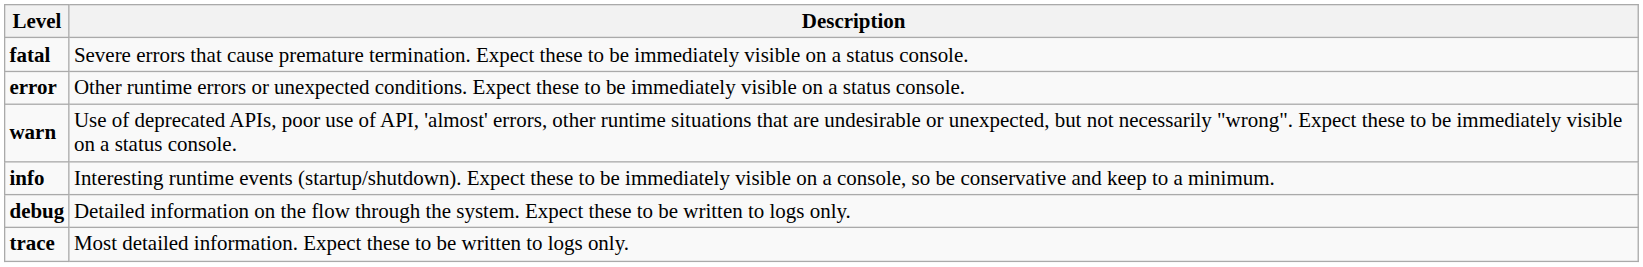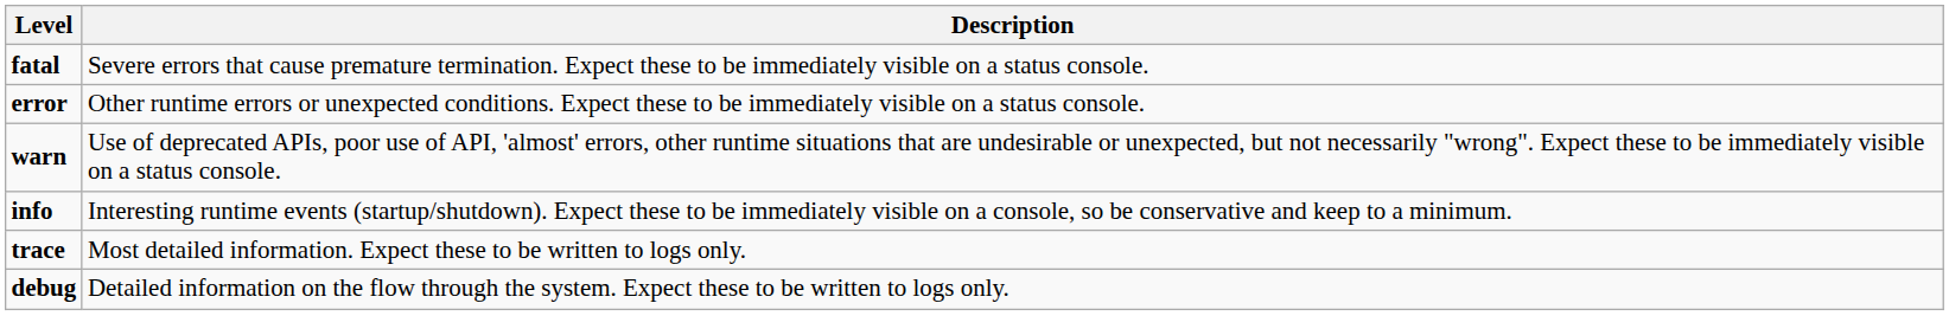 <table class="wikitable">
 <tr>
 <th><strong>Level</strong></th>
 <th><strong>Description</strong></th>
 </tr>
 <tr>
 <td><strong>fatal</strong></td>
 <td>Severe errors that cause premature termination. Expect these to be immediately visible on a status console.</td>
 </tr>
 <tr>
 <td><strong>error</strong></td>
 <td>Other runtime errors or unexpected conditions. Expect these to be immediately visible on a status console.</td>
 </tr>
 <tr>
 <td><strong>warn</strong></td>
 <td>Use of deprecated APIs, poor use of API, 'almost' errors, other runtime situations that are undesirable or unexpected, but not necessarily "wrong". Expect these to be immediately visible on a status console.</td>
 </tr>
 <tr>
 <td><strong>info</strong></td>
 <td>Interesting runtime events (startup/shutdown). Expect these to be immediately visible on a console, so be conservative and keep to a minimum.</td>
 </tr>
 <tr>
+<td><strong>trace</strong></td>
+<td>Most detailed information. Expect these to be written to logs only.</td>
+</tr>
+<tr>
 <td><strong>debug</strong></td>
 <td>Detailed information on the flow through the system. Expect these to be written to logs only.</td>
 </tr>
-<tr>
-<td><strong>trace</strong></td>
-<td>Most detailed information. Expect these to be written to logs only.</td>
-</tr>
 </table>
